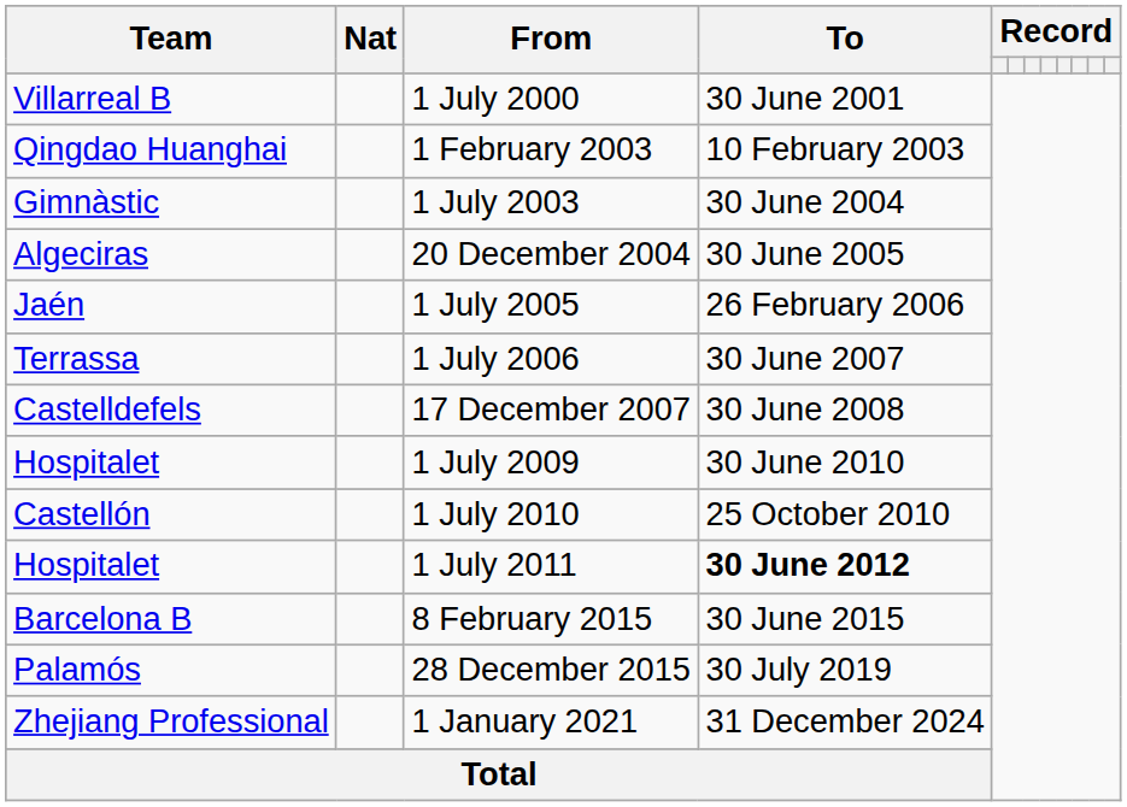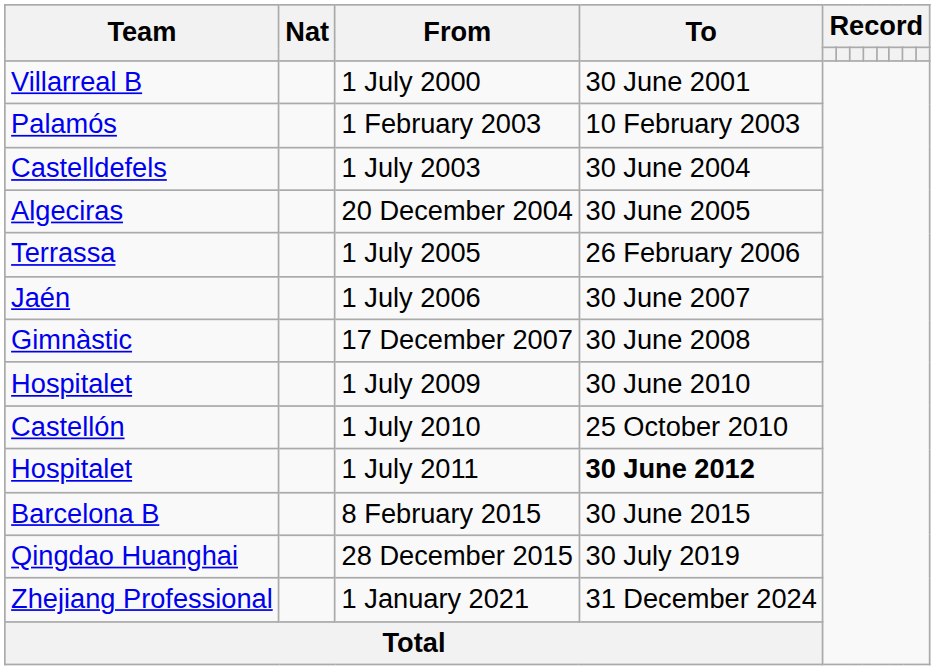 <table class="wikitable" style="text-align: center">
 <tr>
 <th rowspan="2">Team</th>
 <th rowspan="2">Nat</th>
 <th rowspan="2">From</th>
 <th rowspan="2">To</th>
 <th colspan="9">Record</th>
 </tr>
 <tr>
 <th></th>
 <th></th>
 <th></th>
 <th></th>
 <th></th>
 <th></th>
 <th></th>
 <th></th>
 </tr>
 <tr>
 <td align=left><a href='#'>Villarreal B</a></td>
 <td></td>
 <td align=left>1 July 2000</td>
 <td align=left>30 June 2001<br></td>
 </tr>
 <tr>
-<td align=left><a href='#'>Qingdao Huanghai</a></td>
+<td align=left><a href='#'>Palamós</a></td>
 <td></td>
 <td align=left>1 February 2003</td>
 <td align=left>10 February 2003<br></td>
 </tr>
 <tr>
-<td align=left><a href='#'>Gimnàstic</a></td>
+<td align=left><a href='#'>Castelldefels</a></td>
 <td></td>
 <td align=left>1 July 2003</td>
 <td align=left>30 June 2004<br></td>
 </tr>
 <tr>
 <td align=left><a href='#'>Algeciras</a></td>
 <td></td>
 <td align=left>20 December 2004</td>
 <td align=left>30 June 2005<br></td>
 </tr>
 <tr>
-<td align=left><a href='#'>Jaén</a></td>
+<td align=left><a href='#'>Terrassa</a></td>
 <td></td>
 <td align=left>1 July 2005</td>
 <td align=left>26 February 2006<br></td>
 </tr>
 <tr>
-<td align=left><a href='#'>Terrassa</a></td>
+<td align=left><a href='#'>Jaén</a></td>
 <td></td>
 <td align=left>1 July 2006</td>
 <td align=left>30 June 2007<br></td>
 </tr>
 <tr>
-<td align=left><a href='#'>Castelldefels</a></td>
+<td align=left><a href='#'>Gimnàstic</a></td>
 <td></td>
 <td align=left>17 December 2007</td>
 <td align=left>30 June 2008<br></td>
 </tr>
 <tr>
 <td align=left><a href='#'>Hospitalet</a></td>
 <td></td>
 <td align=left>1 July 2009</td>
 <td align=left>30 June 2010<br></td>
 </tr>
 <tr>
 <td align=left><a href='#'>Castellón</a></td>
 <td></td>
 <td align=left>1 July 2010</td>
 <td align=left>25 October 2010<br></td>
 </tr>
 <tr>
 <td align=left><a href='#'>Hospitalet</a></td>
 <td></td>
 <td align=left>1 July 2011</td>
 <td align=left><strong>30 June 2012<br></strong></td>
 </tr>
 <tr>
 <td align=left><a href='#'>Barcelona B</a></td>
 <td></td>
 <td align=left>8 February 2015</td>
 <td align=left>30 June 2015<br></td>
 </tr>
 <tr>
-<td align=left><a href='#'>Palamós</a></td>
+<td align=left><a href='#'>Qingdao Huanghai</a></td>
 <td></td>
 <td align=left>28 December 2015</td>
 <td align=left>30 July 2019<br></td>
 </tr>
 <tr>
 <td align=left><a href='#'>Zhejiang Professional</a></td>
 <td></td>
 <td align=left>1 January 2021</td>
 <td align=left>31 December 2024<br></td>
 </tr>
 <tr>
 <th colspan="4">Total<br></th>
 </tr>
 </table>
